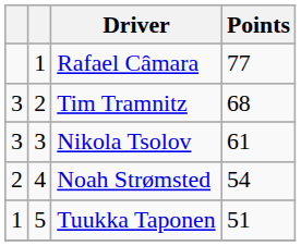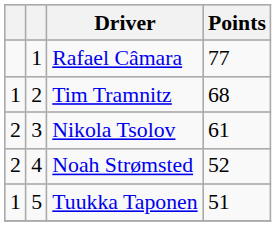 <table class="wikitable" style="font-size: 85%;">
 <tr>
 <th></th>
 <th></th>
 <th>Driver</th>
 <th>Points</th>
 </tr>
 <tr>
 <td align="left"></td>
 <td align="center">1</td>
 <td> <a href='#'>Rafael Câmara</a></td>
 <td>77</td>
 </tr>
 <tr>
-<td align="left"> 3</td>
+<td align="left"> 1</td>
 <td align="center">2</td>
 <td> <a href='#'>Tim Tramnitz</a></td>
 <td>68</td>
 </tr>
 <tr>
-<td align="left"> 3</td>
+<td align="left"> 2</td>
 <td align="center">3</td>
 <td> <a href='#'>Nikola Tsolov</a></td>
 <td>61</td>
 </tr>
 <tr>
 <td align="left"> 2</td>
 <td align="center">4</td>
 <td> <a href='#'>Noah Strømsted</a></td>
-<td>54</td>
+<td>52</td>
 </tr>
 <tr>
 <td align="left"> 1</td>
 <td align="center">5</td>
 <td> <a href='#'>Tuukka Taponen</a></td>
 <td>51</td>
 </tr>
 <tr>
 </tr>
 </table>
